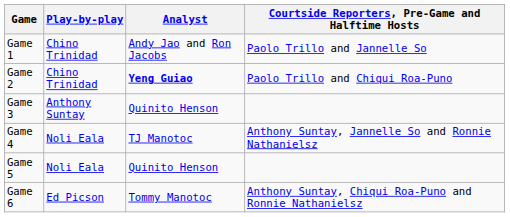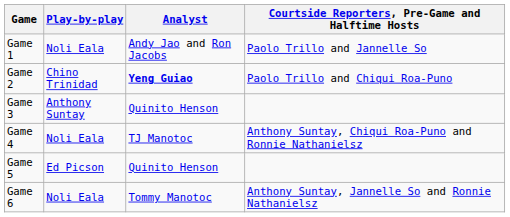 <table class=wikitable>
 <tr>
 <th>Game</th>
 <th><a href='#'>Play-by-play</a></th>
 <th><a href='#'>Analyst</a></th>
 <th><a href='#'>Courtside Reporters</a>, Pre-Game and Halftime Hosts</th>
 </tr>
 <tr>
 <td>Game 1</td>
-<td><a href='#'>Chino Trinidad</a></td>
+<td><a href='#'>Noli Eala</a></td>
 <td><a href='#'>Andy Jao</a> and <a href='#'>Ron Jacobs</a></td>
 <td><a href='#'>Paolo Trillo</a> and <a href='#'>Jannelle So</a></td>
 </tr>
 <tr>
 <td>Game 2</td>
 <td><a href='#'>Chino Trinidad</a></td>
 <td><strong><a href='#'>Yeng Guiao</a></strong></td>
 <td><a href='#'>Paolo Trillo</a> and <a href='#'>Chiqui Roa-Puno</a></td>
 </tr>
 <tr>
 <td>Game 3</td>
 <td><a href='#'>Anthony Suntay</a></td>
 <td><a href='#'>Quinito Henson</a></td>
 <td></td>
 </tr>
 <tr>
 <td>Game 4</td>
 <td><a href='#'>Noli Eala</a></td>
 <td><a href='#'>TJ Manotoc</a></td>
-<td><a href='#'>Anthony Suntay</a>, <a href='#'>Jannelle So</a> and <a href='#'>Ronnie Nathanielsz</a></td>
+<td><a href='#'>Anthony Suntay</a>, <a href='#'>Chiqui Roa-Puno</a> and <a href='#'>Ronnie Nathanielsz</a></td>
 </tr>
 <tr>
 <td>Game 5</td>
-<td><a href='#'>Noli Eala</a></td>
+<td><a href='#'>Ed Picson</a></td>
 <td><a href='#'>Quinito Henson</a></td>
 <td></td>
 </tr>
 <tr>
 <td>Game 6</td>
-<td><a href='#'>Ed Picson</a></td>
+<td><a href='#'>Noli Eala</a></td>
 <td><a href='#'>Tommy Manotoc</a></td>
-<td><a href='#'>Anthony Suntay</a>, <a href='#'>Chiqui Roa-Puno</a> and <a href='#'>Ronnie Nathanielsz</a></td>
+<td><a href='#'>Anthony Suntay</a>, <a href='#'>Jannelle So</a> and <a href='#'>Ronnie Nathanielsz</a></td>
 </tr>
 </table>
